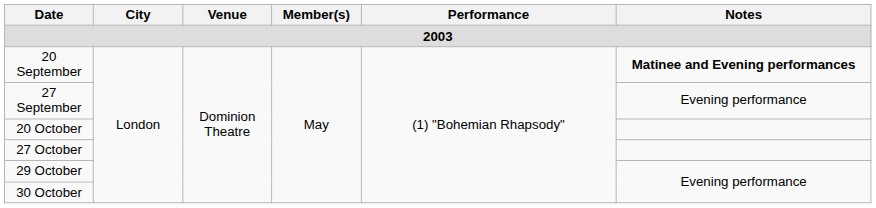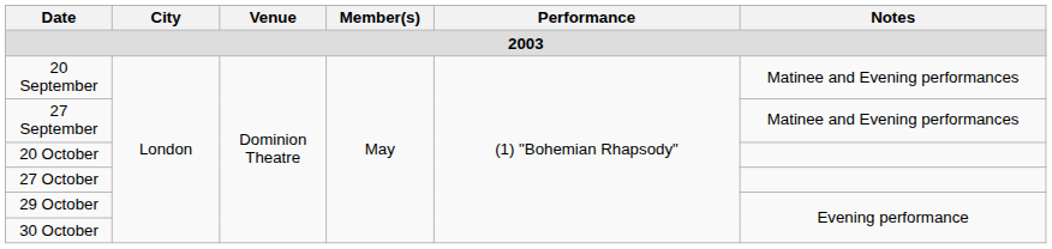 <table class="wikitable" style="text-align:center;">
 <tr>
 <th style="width:100px;">Date</th>
 <th style="width:100px;">City</th>
 <th style="width:100px;">Venue</th>
 <th style="width:100px;">Member(s)</th>
 <th style="width:300px;">Performance</th>
 <th style="width:300px;">Notes</th>
 </tr>
 <tr style="background:#ddd;">
 <td colspan="6"><strong>2003</strong></td>
 </tr>
 <tr>
 <td>20 September</td>
 <td rowspan="6">London</td>
 <td rowspan="6">Dominion Theatre</td>
 <td rowspan="6">May</td>
 <td rowspan="6">(1) "Bohemian Rhapsody"</td>
-<td><strong>Matinee and Evening performances</strong></td>
+<td>Matinee and Evening performances</td>
 </tr>
 <tr>
 <td>27 September</td>
-<td>Evening performance</td>
+<td>Matinee and Evening performances</td>
 </tr>
 <tr>
 <td>20 October</td>
 <td></td>
 </tr>
 <tr>
 <td>27 October</td>
 <td></td>
 </tr>
 <tr>
 <td>29 October</td>
 <td rowspan="2">Evening performance</td>
 </tr>
 <tr>
 <td>30 October</td>
 </tr>
 </table>
